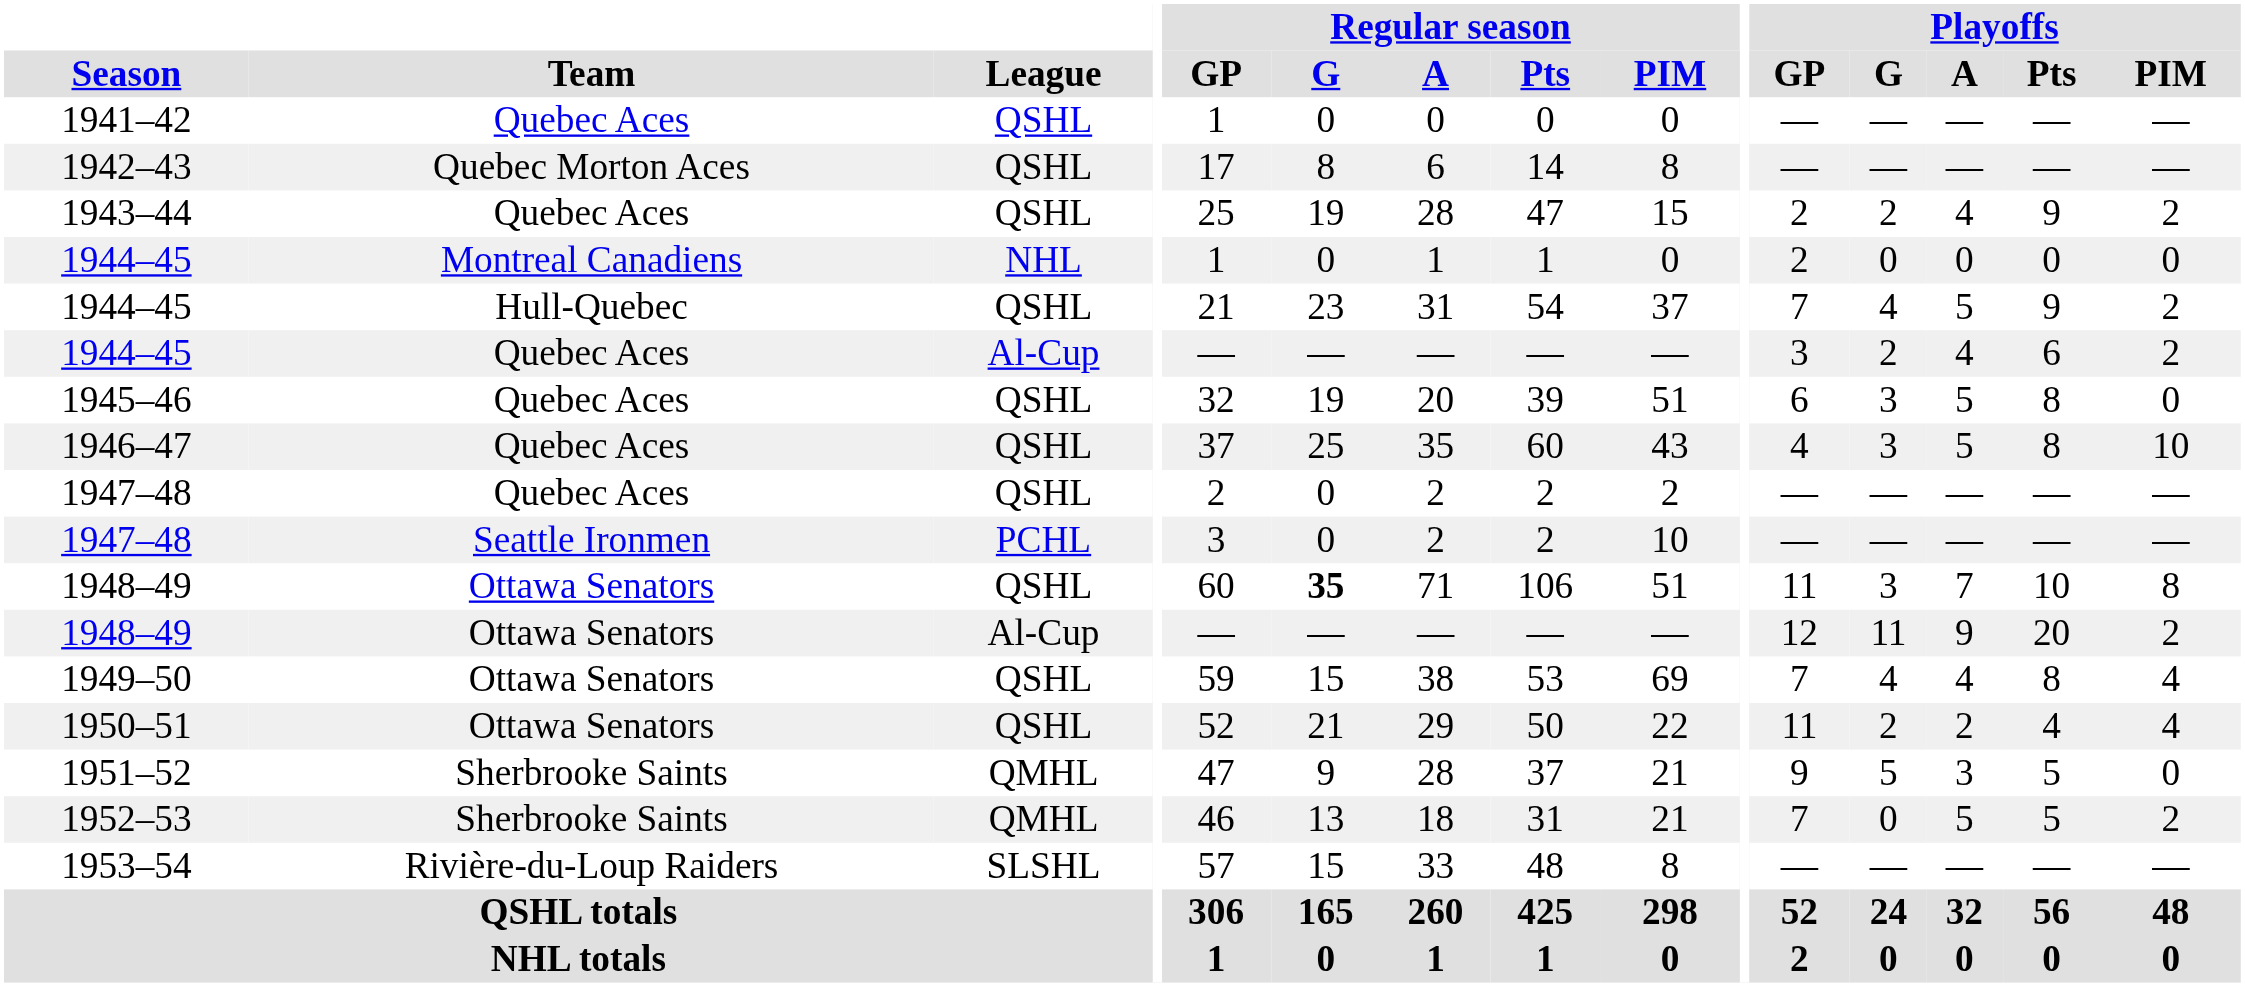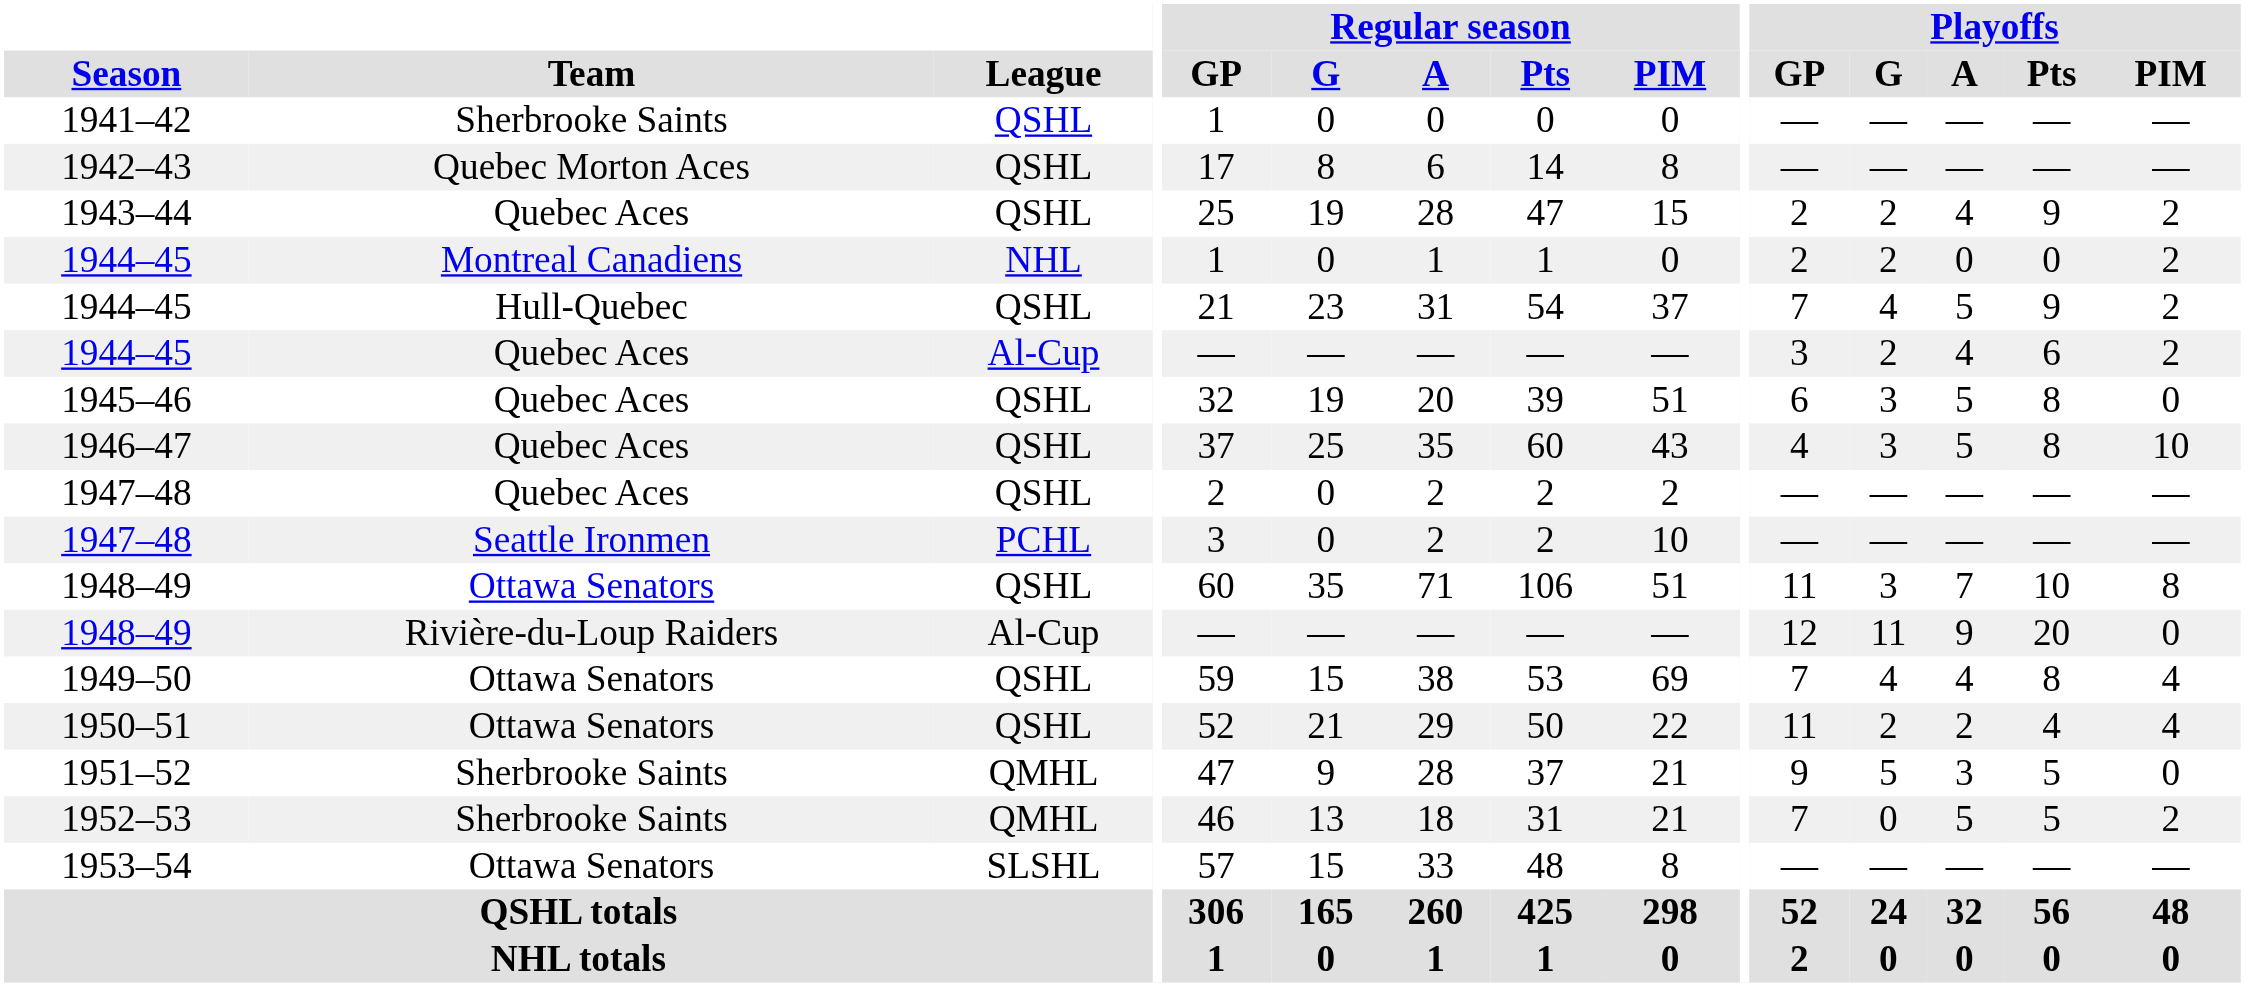 <table border="0" cellpadding="1" cellspacing="0" style="text-align:center; width:60em">
 <tr bgcolor="#e0e0e0">
 <th colspan="3" bgcolor="#ffffff"></th>
 <th rowspan="100" bgcolor="#ffffff"></th>
 <th colspan="5"><a href='#'>Regular season</a></th>
 <th rowspan="100" bgcolor="#ffffff"></th>
 <th colspan="5"><a href='#'>Playoffs</a></th>
 </tr>
 <tr bgcolor="#e0e0e0">
 <th><a href='#'>Season</a></th>
 <th>Team</th>
 <th>League</th>
 <th>GP</th>
 <th><a href='#'>G</a></th>
 <th><a href='#'>A</a></th>
 <th><a href='#'>Pts</a></th>
 <th><a href='#'>PIM</a></th>
 <th>GP</th>
 <th>G</th>
 <th>A</th>
 <th>Pts</th>
 <th>PIM</th>
 </tr>
 <tr>
 <td>1941–42</td>
-<td><a href='#'>Quebec Aces</a></td>
+<td>Sherbrooke Saints</td>
 <td><a href='#'>QSHL</a></td>
 <td>1</td>
 <td>0</td>
 <td>0</td>
 <td>0</td>
 <td>0</td>
 <td>—</td>
 <td>—</td>
 <td>—</td>
 <td>—</td>
 <td>—</td>
 </tr>
 <tr bgcolor="#f0f0f0">
 <td>1942–43</td>
 <td>Quebec Morton Aces</td>
 <td>QSHL</td>
 <td>17</td>
 <td>8</td>
 <td>6</td>
 <td>14</td>
 <td>8</td>
 <td>—</td>
 <td>—</td>
 <td>—</td>
 <td>—</td>
 <td>—</td>
 </tr>
 <tr>
 <td>1943–44</td>
 <td>Quebec Aces</td>
 <td>QSHL</td>
 <td>25</td>
 <td>19</td>
 <td>28</td>
 <td>47</td>
 <td>15</td>
 <td>2</td>
 <td>2</td>
 <td>4</td>
 <td>9</td>
 <td>2</td>
 </tr>
 <tr bgcolor="#f0f0f0">
 <td><a href='#'>1944–45</a></td>
 <td><a href='#'>Montreal Canadiens</a></td>
 <td><a href='#'>NHL</a></td>
 <td>1</td>
 <td>0</td>
 <td>1</td>
 <td>1</td>
 <td>0</td>
 <td>2</td>
+<td>2</td>
 <td>0</td>
 <td>0</td>
-<td>0</td>
-<td>0</td>
+<td>2</td>
 </tr>
 <tr>
 <td>1944–45</td>
 <td>Hull-Quebec</td>
 <td>QSHL</td>
 <td>21</td>
 <td>23</td>
 <td>31</td>
 <td>54</td>
 <td>37</td>
 <td>7</td>
 <td>4</td>
 <td>5</td>
 <td>9</td>
 <td>2</td>
 </tr>
 <tr bgcolor="#f0f0f0">
 <td><a href='#'>1944–45</a></td>
 <td>Quebec Aces</td>
 <td><a href='#'>Al-Cup</a></td>
 <td>—</td>
 <td>—</td>
 <td>—</td>
 <td>—</td>
 <td>—</td>
 <td>3</td>
 <td>2</td>
 <td>4</td>
 <td>6</td>
 <td>2</td>
 </tr>
 <tr>
 <td>1945–46</td>
 <td>Quebec Aces</td>
 <td>QSHL</td>
 <td>32</td>
 <td>19</td>
 <td>20</td>
 <td>39</td>
 <td>51</td>
 <td>6</td>
 <td>3</td>
 <td>5</td>
 <td>8</td>
 <td>0</td>
 </tr>
 <tr bgcolor="#f0f0f0">
 <td>1946–47</td>
 <td>Quebec Aces</td>
 <td>QSHL</td>
 <td>37</td>
 <td>25</td>
 <td>35</td>
 <td>60</td>
 <td>43</td>
 <td>4</td>
 <td>3</td>
 <td>5</td>
 <td>8</td>
 <td>10</td>
 </tr>
 <tr>
 <td>1947–48</td>
 <td>Quebec Aces</td>
 <td>QSHL</td>
 <td>2</td>
 <td>0</td>
 <td>2</td>
 <td>2</td>
 <td>2</td>
 <td>—</td>
 <td>—</td>
 <td>—</td>
 <td>—</td>
 <td>—</td>
 </tr>
 <tr bgcolor="#f0f0f0">
 <td><a href='#'>1947–48</a></td>
 <td><a href='#'>Seattle Ironmen</a></td>
 <td><a href='#'>PCHL</a></td>
 <td>3</td>
 <td>0</td>
 <td>2</td>
 <td>2</td>
 <td>10</td>
 <td>—</td>
 <td>—</td>
 <td>—</td>
 <td>—</td>
 <td>—</td>
 </tr>
 <tr>
 <td>1948–49</td>
 <td><a href='#'>Ottawa Senators</a></td>
 <td>QSHL</td>
 <td>60</td>
-<td><strong>35</strong></td>
+<td>35</td>
 <td>71</td>
 <td>106</td>
 <td>51</td>
 <td>11</td>
 <td>3</td>
 <td>7</td>
 <td>10</td>
 <td>8</td>
 </tr>
 <tr bgcolor="#f0f0f0">
 <td><a href='#'>1948–49</a></td>
-<td>Ottawa Senators</td>
+<td>Rivière-du-Loup Raiders</td>
 <td>Al-Cup</td>
 <td>—</td>
 <td>—</td>
 <td>—</td>
 <td>—</td>
 <td>—</td>
 <td>12</td>
 <td>11</td>
 <td>9</td>
 <td>20</td>
-<td>2</td>
+<td>0</td>
 </tr>
 <tr>
 <td>1949–50</td>
 <td>Ottawa Senators</td>
 <td>QSHL</td>
 <td>59</td>
 <td>15</td>
 <td>38</td>
 <td>53</td>
 <td>69</td>
 <td>7</td>
 <td>4</td>
 <td>4</td>
 <td>8</td>
 <td>4</td>
 </tr>
 <tr bgcolor="#f0f0f0">
 <td>1950–51</td>
 <td>Ottawa Senators</td>
 <td>QSHL</td>
 <td>52</td>
 <td>21</td>
 <td>29</td>
 <td>50</td>
 <td>22</td>
 <td>11</td>
 <td>2</td>
 <td>2</td>
 <td>4</td>
 <td>4</td>
 </tr>
 <tr>
 <td>1951–52</td>
 <td>Sherbrooke Saints</td>
 <td>QMHL</td>
 <td>47</td>
 <td>9</td>
 <td>28</td>
 <td>37</td>
 <td>21</td>
 <td>9</td>
 <td>5</td>
 <td>3</td>
 <td>5</td>
 <td>0</td>
 </tr>
 <tr bgcolor="#f0f0f0">
 <td>1952–53</td>
 <td>Sherbrooke Saints</td>
 <td>QMHL</td>
 <td>46</td>
 <td>13</td>
 <td>18</td>
 <td>31</td>
 <td>21</td>
 <td>7</td>
 <td>0</td>
 <td>5</td>
 <td>5</td>
 <td>2</td>
 </tr>
 <tr>
 <td>1953–54</td>
-<td>Rivière-du-Loup Raiders</td>
+<td>Ottawa Senators</td>
 <td>SLSHL</td>
 <td>57</td>
 <td>15</td>
 <td>33</td>
 <td>48</td>
 <td>8</td>
 <td>—</td>
 <td>—</td>
 <td>—</td>
 <td>—</td>
 <td>—</td>
 </tr>
 <tr bgcolor="#e0e0e0">
 <th colspan="3">QSHL totals</th>
 <th>306</th>
 <th>165</th>
 <th>260</th>
 <th>425</th>
 <th>298</th>
 <th>52</th>
 <th>24</th>
 <th>32</th>
 <th>56</th>
 <th>48</th>
 </tr>
 <tr bgcolor="#e0e0e0">
 <th colspan="3">NHL totals</th>
 <th>1</th>
 <th>0</th>
 <th>1</th>
 <th>1</th>
 <th>0</th>
 <th>2</th>
 <th>0</th>
 <th>0</th>
 <th>0</th>
 <th>0</th>
 </tr>
 </table>
